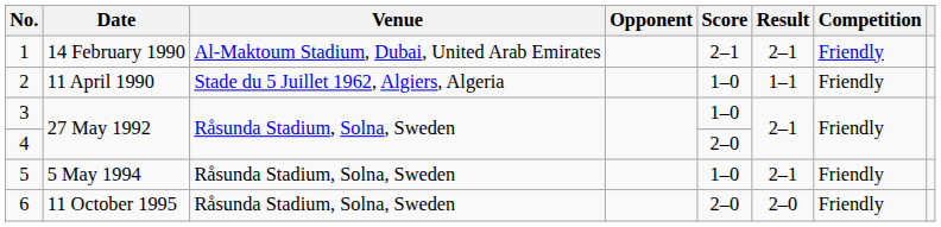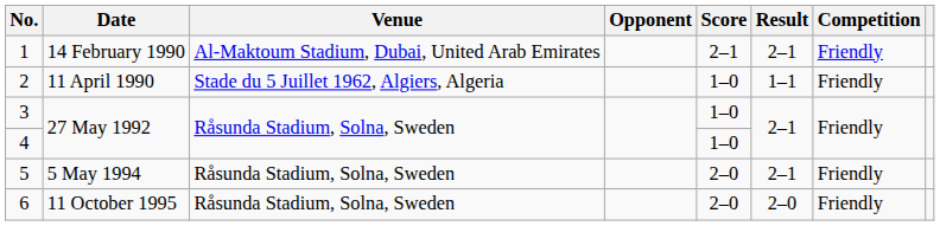 <table class="wikitable sortable">
 <tr>
 <th scope="col">No.</th>
 <th scope="col">Date</th>
 <th scope="col">Venue</th>
 <th scope="col">Opponent</th>
 <th scope="col">Score</th>
 <th scope="col">Result</th>
 <th scope="col">Competition</th>
 <th scope="col" class="unsortable"></th>
 </tr>
 <tr>
 <td align="center">1</td>
 <td>14 February 1990</td>
 <td><a href='#'>Al-Maktoum Stadium</a>, <a href='#'>Dubai</a>, United Arab Emirates</td>
 <td></td>
 <td align="center">2–1</td>
 <td align="center">2–1</td>
 <td><a href='#'>Friendly</a></td>
 <td></td>
 </tr>
 <tr>
 <td align="center">2</td>
 <td>11 April 1990</td>
 <td><a href='#'>Stade du 5 Juillet 1962</a>, <a href='#'>Algiers</a>, Algeria</td>
 <td></td>
 <td align="center">1–0</td>
 <td align="center">1–1</td>
 <td>Friendly</td>
 <td></td>
 </tr>
 <tr>
 <td align="center">3</td>
 <td rowspan="2">27 May 1992</td>
 <td rowspan="2"><a href='#'>Råsunda Stadium</a>, <a href='#'>Solna</a>, Sweden</td>
 <td rowspan="2"></td>
 <td align="center">1–0</td>
 <td rowspan="2" style="text-align:center">2–1</td>
 <td rowspan="2">Friendly</td>
 <td rowspan="2"></td>
 </tr>
 <tr>
 <td align="center">4</td>
-<td align="center">2–0</td>
+<td align="center">1–0</td>
 </tr>
 <tr>
 <td align="center">5</td>
 <td>5 May 1994</td>
 <td>Råsunda Stadium, Solna, Sweden</td>
 <td></td>
-<td align="center">1–0</td>
+<td align="center">2–0</td>
 <td align="center">2–1</td>
 <td>Friendly</td>
 <td></td>
 </tr>
 <tr>
 <td align="center">6</td>
 <td>11 October 1995</td>
 <td>Råsunda Stadium, Solna, Sweden</td>
 <td></td>
 <td align="center">2–0</td>
 <td align="center">2–0</td>
 <td>Friendly</td>
 <td></td>
 </tr>
 </table>
